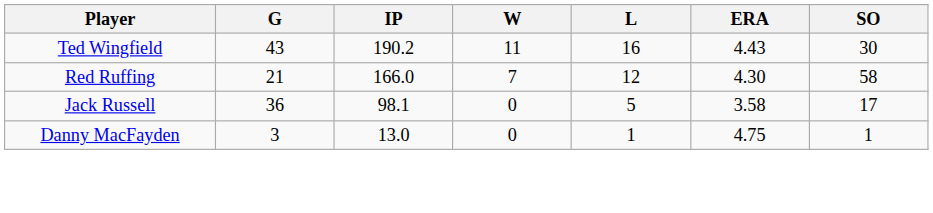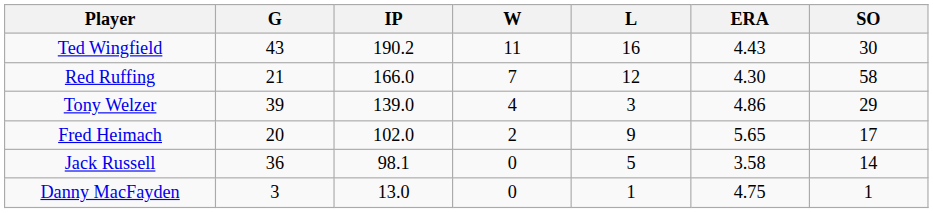 <table class="wikitable sortable">
 <tr>
 <th bgcolor="#DDDDFF" width="16%">Player</th>
 <th bgcolor="#DDDDFF" width="9%">G</th>
 <th bgcolor="#DDDDFF" width="9%">IP</th>
 <th bgcolor="#DDDDFF" width="9%">W</th>
 <th bgcolor="#DDDDFF" width="9%">L</th>
 <th bgcolor="#DDDDFF" width="9%">ERA</th>
 <th bgcolor="#DDDDFF" width="9%">SO</th>
 </tr>
 <tr align="center">
 <td><a href='#'>Ted Wingfield</a></td>
 <td>43</td>
 <td>190.2</td>
 <td>11</td>
 <td>16</td>
 <td>4.43</td>
 <td>30</td>
 </tr>
 <tr align=center>
 <td><a href='#'>Red Ruffing</a></td>
 <td>21</td>
 <td>166.0</td>
 <td>7</td>
 <td>12</td>
 <td>4.30</td>
 <td>58</td>
 </tr>
 <tr align=center>
+<td><a href='#'>Tony Welzer</a></td>
+<td>39</td>
+<td>139.0</td>
+<td>4</td>
+<td>3</td>
+<td>4.86</td>
+<td>29</td>
+</tr>
+<tr align=center>
+<td><a href='#'>Fred Heimach</a></td>
+<td>20</td>
+<td>102.0</td>
+<td>2</td>
+<td>9</td>
+<td>5.65</td>
+<td>17</td>
+</tr>
+<tr align=center>
 <td><a href='#'>Jack Russell</a></td>
 <td>36</td>
 <td>98.1</td>
 <td>0</td>
 <td>5</td>
 <td>3.58</td>
-<td>17</td>
+<td>14</td>
 </tr>
 <tr align=center>
 <td><a href='#'>Danny MacFayden</a></td>
 <td>3</td>
 <td>13.0</td>
 <td>0</td>
 <td>1</td>
 <td>4.75</td>
 <td>1</td>
 </tr>
 </table>
